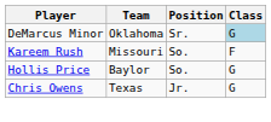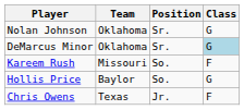 <table class="wikitable">
 <tr>
 <th>Player</th>
 <th>Team</th>
 <th>Position</th>
 <th>Class</th>
+</tr>
+<tr>
+<td>Nolan Johnson</td>
+<td>Oklahoma</td>
+<td>Sr.</td>
+<td>G</td>
 </tr>
 <tr>
 <td>DeMarcus Minor</td>
 <td>Oklahoma</td>
 <td>Sr.</td>
 <td style="background: lightblue;">G</td>
 </tr>
 <tr>
 <td><a href='#'>Kareem Rush</a></td>
 <td>Missouri</td>
 <td>So.</td>
 <td>F</td>
 </tr>
 <tr>
 <td><a href='#'>Hollis Price</a></td>
 <td>Baylor</td>
 <td>So.</td>
 <td>G</td>
 </tr>
 <tr>
 <td><a href='#'>Chris Owens</a></td>
 <td>Texas</td>
 <td>Jr.</td>
-<td>G</td>
+<td>F</td>
 </tr>
 </table>
